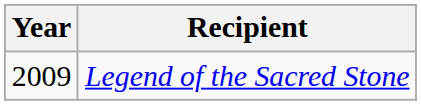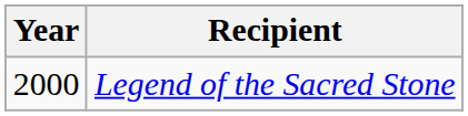 <table class="wikitable sortable">
 <tr>
 <th>Year</th>
 <th>Recipient</th>
 </tr>
 <tr>
-<td>2009</td>
+<td>2000</td>
 <td><em><a href='#'>Legend of the Sacred Stone</a></em></td>
 </tr>
 </table>
